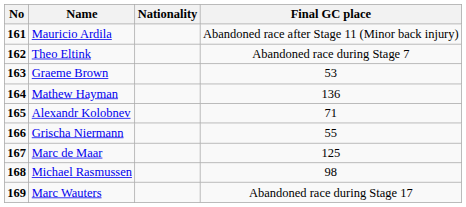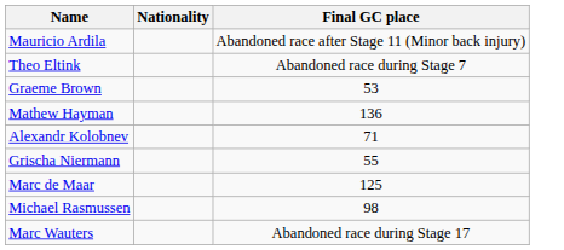 <table class="wikitable">
 <tr>
-<th>No</th>
 <th>Name</th>
 <th>Nationality</th>
 <th>Final GC place</th>
 </tr>
 <tr --->
-<td><strong>161</strong></td>
 <td><a href='#'>Mauricio Ardila</a></td>
 <td></td>
 <td align="center">Abandoned race after Stage 11 (Minor back injury)</td>
 </tr>
 <tr --->
-<td><strong>162</strong></td>
 <td><a href='#'>Theo Eltink</a></td>
 <td></td>
 <td align="center">Abandoned race during Stage 7</td>
 </tr>
 <tr --->
-<td><strong>163</strong></td>
 <td><a href='#'>Graeme Brown</a></td>
 <td></td>
 <td align="center">53</td>
 </tr>
 <tr --->
-<td><strong>164</strong></td>
 <td><a href='#'>Mathew Hayman</a></td>
 <td></td>
 <td align="center">136</td>
 </tr>
 <tr --->
-<td><strong>165</strong></td>
 <td><a href='#'>Alexandr Kolobnev</a></td>
 <td></td>
 <td align="center">71</td>
 </tr>
 <tr --->
-<td><strong>166</strong></td>
 <td><a href='#'>Grischa Niermann</a></td>
 <td></td>
 <td align="center">55</td>
 </tr>
 <tr --->
-<td><strong>167</strong></td>
 <td><a href='#'>Marc de Maar</a></td>
 <td></td>
 <td align="center">125</td>
 </tr>
 <tr --->
-<td><strong>168</strong></td>
 <td><a href='#'>Michael Rasmussen</a></td>
 <td></td>
 <td align="center">98</td>
 </tr>
 <tr --->
-<td><strong>169</strong></td>
 <td><a href='#'>Marc Wauters</a></td>
 <td></td>
 <td align="center">Abandoned race during Stage 17</td>
 </tr>
 </table>
